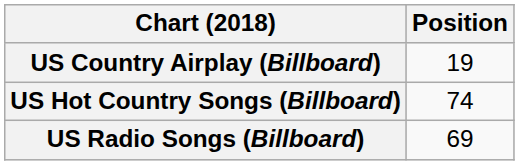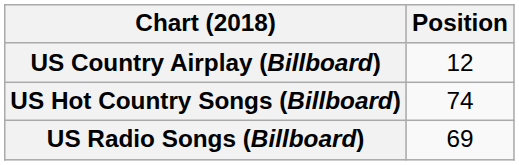 <table class="wikitable sortable plainrowheaders" style="text-align:center">
 <tr>
 <th scope="col">Chart (2018)</th>
 <th scope="col">Position</th>
 </tr>
 <tr>
 <th scope="row">US Country Airplay (<em>Billboard</em>)</th>
-<td>19</td>
+<td>12</td>
 </tr>
 <tr>
 <th scope="row">US Hot Country Songs (<em>Billboard</em>)</th>
 <td>74</td>
 </tr>
 <tr>
 <th scope="row">US Radio Songs (<em>Billboard</em>)</th>
 <td>69</td>
 </tr>
 </table>
